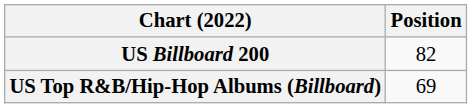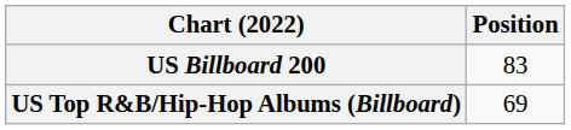 <table class="wikitable sortable plainrowheaders" style="text-align:center">
 <tr>
 <th scope="col">Chart (2022)</th>
 <th scope="col">Position</th>
 </tr>
 <tr>
 <th scope="row">US <em>Billboard</em> 200</th>
-<td>82</td>
+<td>83</td>
 </tr>
 <tr>
 <th scope="row">US Top R&B/Hip-Hop Albums (<em>Billboard</em>)</th>
 <td>69</td>
 </tr>
 </table>
